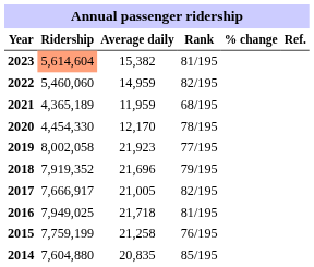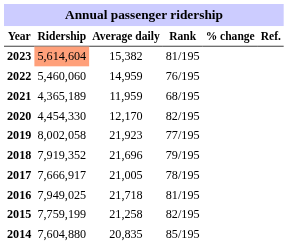 <table class="toccolours" cellpadding="4" cellspacing="0" style="text-align:right;">
 <tr>
 <th colspan="6"  style="background-color:#ccf; background-color:#ccf; font-size:110%; text-align:center;">Annual passenger ridership</th>
 </tr>
 <tr style="font-size:95%; text-align:center">
 <th style="border-bottom:1px solid black">Year</th>
 <th style="border-bottom:1px solid black">Ridership</th>
 <th style="border-bottom:1px solid black">Average daily</th>
 <th style="border-bottom:1px solid black">Rank</th>
 <th style="border-bottom:1px solid black">% change</th>
 <th style="border-bottom:1px solid black">Ref.</th>
 </tr>
 <tr style="text-align:center;">
 <td><strong>2023</strong></td>
 <td style="background: lightsalmon;">5,614,604</td>
 <td>15,382</td>
 <td>81/195</td>
 <td></td>
 <td></td>
 </tr>
 <tr style="text-align:center;">
 <td><strong>2022</strong></td>
 <td>5,460,060</td>
 <td>14,959</td>
-<td>82/195</td>
+<td>76/195</td>
 <td></td>
 <td></td>
 </tr>
 <tr style="text-align:center;">
 <td><strong>2021</strong></td>
 <td>4,365,189</td>
 <td>11,959</td>
 <td>68/195</td>
 <td></td>
 <td></td>
 </tr>
 <tr style="text-align:center;">
 <td><strong>2020</strong></td>
 <td>4,454,330</td>
 <td>12,170</td>
-<td>78/195</td>
+<td>82/195</td>
 <td></td>
 <td></td>
 </tr>
 <tr style="text-align:center;">
 <td><strong>2019</strong></td>
 <td>8,002,058</td>
 <td>21,923</td>
 <td>77/195</td>
 <td></td>
 <td></td>
 </tr>
 <tr style="text-align:center;">
 <td><strong>2018</strong></td>
 <td>7,919,352</td>
 <td>21,696</td>
 <td>79/195</td>
 <td></td>
 <td></td>
 </tr>
 <tr style="text-align:center;">
 <td><strong>2017</strong></td>
 <td>7,666,917</td>
 <td>21,005</td>
-<td>82/195</td>
+<td>78/195</td>
 <td></td>
 <td></td>
 </tr>
 <tr style="text-align:center;">
 <td><strong>2016</strong></td>
 <td>7,949,025</td>
 <td>21,718</td>
 <td>81/195</td>
 <td></td>
 <td></td>
 </tr>
 <tr style="text-align:center;">
 <td><strong>2015</strong></td>
 <td>7,759,199</td>
 <td>21,258</td>
-<td>76/195</td>
+<td>82/195</td>
 <td></td>
 <td></td>
 </tr>
 <tr style="text-align:center;">
 <td><strong>2014</strong></td>
 <td>7,604,880</td>
 <td>20,835</td>
 <td>85/195</td>
 <td></td>
 <td></td>
 </tr>
 </table>
